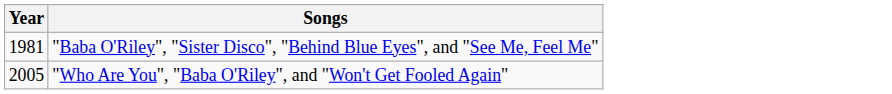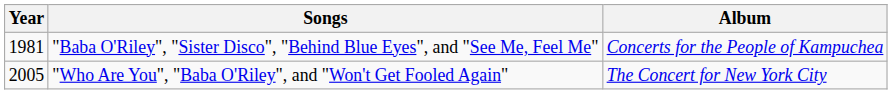 <table class="wikitable">
 <tr>
 <th>Year</th>
 <th>Songs</th>
+<th>Album</th>
 </tr>
 <tr>
 <td>1981</td>
 <td>"<a href='#'>Baba O'Riley</a>", "<a href='#'>Sister Disco</a>", "<a href='#'>Behind Blue Eyes</a>", and "<a href='#'>See Me, Feel Me</a>"</td>
+<td><em><a href='#'>Concerts for the People of Kampuchea</a></em></td>
 </tr>
 <tr>
 <td>2005</td>
 <td>"<a href='#'>Who Are You</a>", "<a href='#'>Baba O'Riley</a>", and "<a href='#'>Won't Get Fooled Again</a>"</td>
+<td><em><a href='#'>The Concert for New York City</a></em></td>
 </tr>
 </table>
